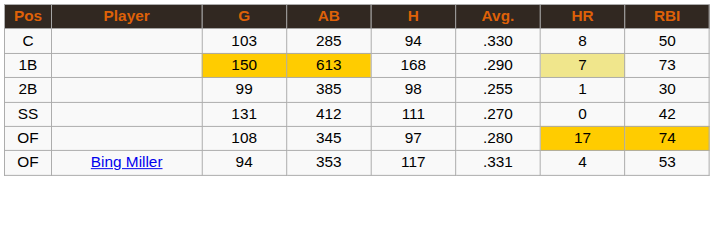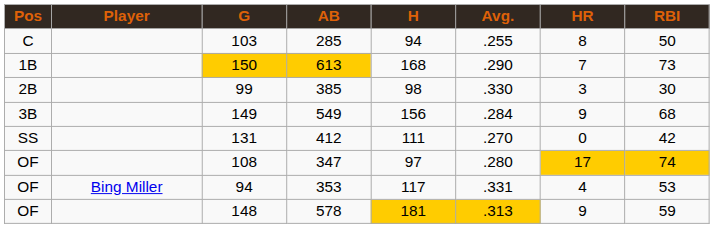 <table class="wikitable sortable">
 <tr>
 <th style="background:#312821;color:#de6108;" width="5%">Pos</th>
 <th style="background:#312821;color:#de6108;" width="16%">Player</th>
 <th style="background:#312821;color:#de6108;" width="9%">G</th>
 <th style="background:#312821;color:#de6108;" width="9%">AB</th>
 <th style="background:#312821;color:#de6108;" width="9%">H</th>
 <th style="background:#312821;color:#de6108;" width="9%">Avg.</th>
 <th style="background:#312821;color:#de6108;" width="9%">HR</th>
 <th style="background:#312821;color:#de6108;" width="9%">RBI</th>
 </tr>
 <tr align="center">
 <td>C</td>
 <td></td>
 <td>103</td>
 <td>285</td>
 <td>94</td>
-<td>.330</td>
+<td>.255</td>
 <td>8</td>
 <td>50</td>
 </tr>
 <tr align="center">
 <td>1B</td>
 <td></td>
 <td bgcolor="#FFCC00">150</td>
 <td bgcolor="#FFCC00">613</td>
 <td>168</td>
 <td>.290</td>
-<td style="background: khaki;">7</td>
+<td>7</td>
 <td>73</td>
 </tr>
 <tr align="center">
 <td>2B</td>
 <td></td>
 <td>99</td>
 <td>385</td>
 <td>98</td>
-<td>.255</td>
-<td>1</td>
+<td>.330</td>
+<td>3</td>
 <td>30</td>
+</tr>
+<tr align="center">
+<td>3B</td>
+<td></td>
+<td>149</td>
+<td>549</td>
+<td>156</td>
+<td>.284</td>
+<td>9</td>
+<td>68</td>
 </tr>
 <tr align="center">
 <td>SS</td>
 <td></td>
 <td>131</td>
 <td>412</td>
 <td>111</td>
 <td>.270</td>
 <td>0</td>
 <td>42</td>
 </tr>
 <tr align="center">
 <td>OF</td>
 <td></td>
 <td>108</td>
-<td>345</td>
+<td>347</td>
 <td>97</td>
 <td>.280</td>
 <td bgcolor="#FFCC00">17</td>
 <td bgcolor="#FFCC00">74</td>
 </tr>
 <tr align="center">
 <td>OF</td>
 <td><a href='#'>Bing Miller</a></td>
 <td>94</td>
 <td>353</td>
 <td>117</td>
 <td>.331</td>
 <td>4</td>
 <td>53</td>
 </tr>
+<tr align=center>
+<td>OF</td>
+<td></td>
+<td>148</td>
+<td>578</td>
+<td bgcolor="#FFCC00">181</td>
+<td bgcolor="#FFCC00">.313</td>
+<td>9</td>
+<td>59</td>
+</tr>
 </table>
